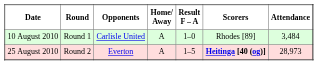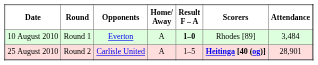 <table border="2" cellpadding="4" style="border-collapse:collapse; text-align:center; font-size:smaller;">
 <tr>
 <th><strong>Date</strong></th>
 <th><strong>Round</strong></th>
 <th><strong>Opponents</strong></th>
 <th><strong>Home/<br>Away</strong></th>
 <th><strong>Result<br>F – A</strong></th>
 <th><strong>Scorers</strong></th>
 <th><strong>Attendance</strong></th>
 </tr>
 <tr bgcolor="#ddffdd">
 <td>10 August 2010</td>
 <td>Round 1</td>
-<td><a href='#'>Carlisle United</a></td>
+<td><a href='#'>Everton</a></td>
 <td>A</td>
-<td>1–0</td>
+<td><strong>1–0</strong></td>
 <td>Rhodes [89]</td>
 <td>3,484</td>
 </tr>
 <tr bgcolor="#ffdddd">
 <td>25 August 2010</td>
 <td>Round 2</td>
-<td><a href='#'>Everton</a></td>
+<td><a href='#'>Carlisle United</a></td>
 <td>A</td>
 <td>1–5</td>
 <td><strong><a href='#'>Heitinga</a> [40 (<a href='#'>og</a>)]</strong></td>
-<td>28,973</td>
+<td>28,901</td>
 </tr>
 </table>
